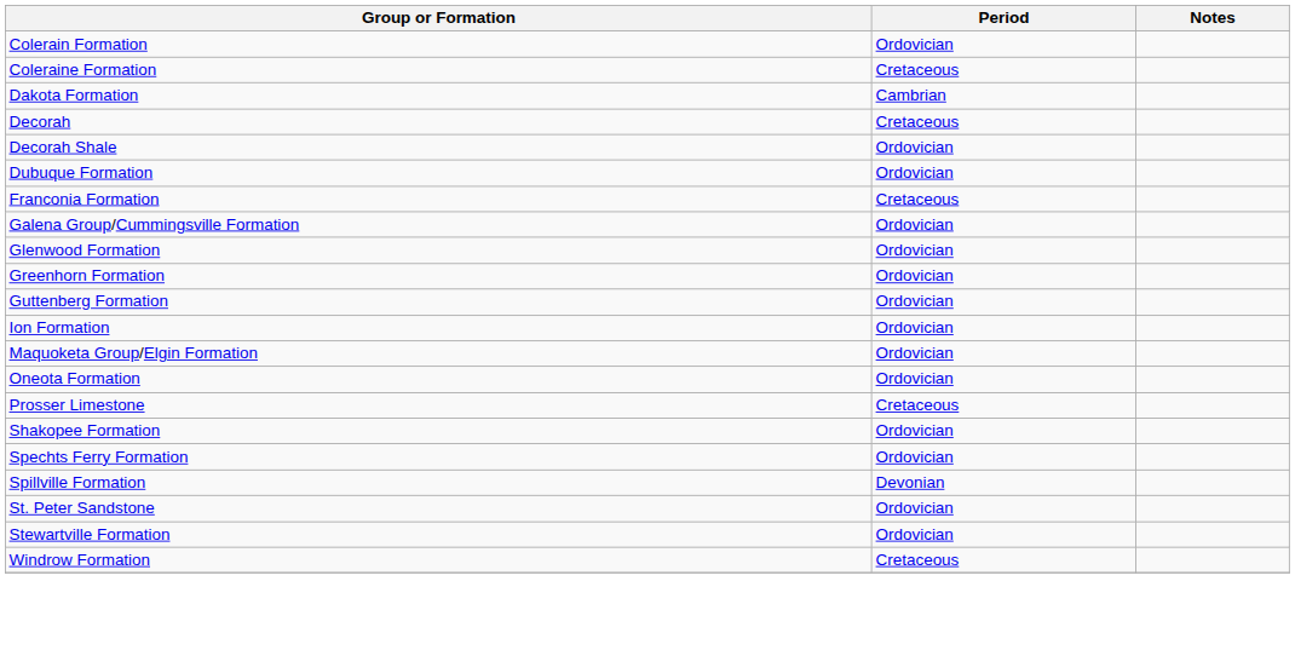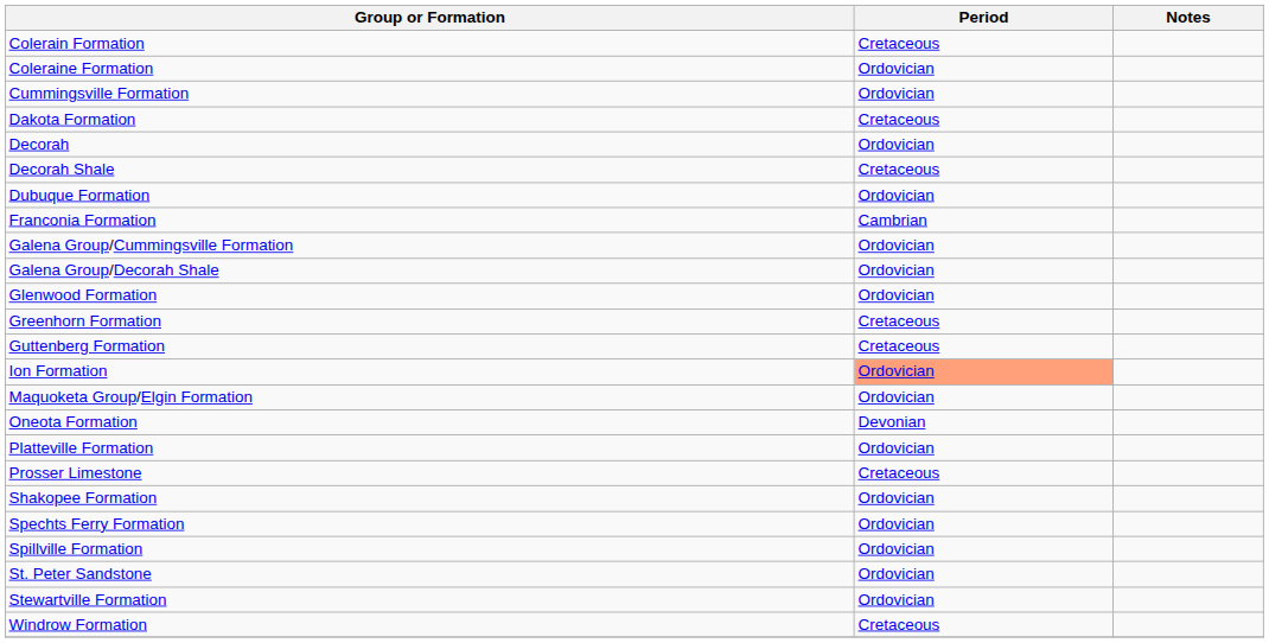 <table class="wikitable sortable" style="width: 100%;">
 <tr>
 <th>Group or Formation</th>
 <th>Period</th>
 <th class="unsortable">Notes</th>
 </tr>
 <tr>
 <td><a href='#'>Colerain Formation</a></td>
+<td><a href='#'>Cretaceous</a></td>
+<td></td>
+</tr>
+<tr>
+<td><a href='#'>Coleraine Formation</a></td>
 <td><a href='#'>Ordovician</a></td>
 <td></td>
 </tr>
 <tr>
-<td><a href='#'>Coleraine Formation</a></td>
+<td><a href='#'>Cummingsville Formation</a></td>
+<td><a href='#'>Ordovician</a></td>
+<td></td>
+</tr>
+<tr>
+<td><a href='#'>Dakota Formation</a></td>
 <td><a href='#'>Cretaceous</a></td>
 <td></td>
 </tr>
 <tr>
-<td><a href='#'>Dakota Formation</a></td>
-<td><a href='#'>Cambrian</a></td>
-<td></td>
-</tr>
-<tr>
 <td><a href='#'>Decorah</a></td>
-<td><a href='#'>Cretaceous</a></td>
+<td><a href='#'>Ordovician</a></td>
 <td></td>
 </tr>
 <tr>
 <td><a href='#'>Decorah Shale</a></td>
-<td><a href='#'>Ordovician</a></td>
+<td><a href='#'>Cretaceous</a></td>
 <td></td>
 </tr>
 <tr>
 <td><a href='#'>Dubuque Formation</a></td>
 <td><a href='#'>Ordovician</a></td>
 <td></td>
 </tr>
 <tr>
 <td><a href='#'>Franconia Formation</a></td>
-<td><a href='#'>Cretaceous</a></td>
+<td><a href='#'>Cambrian</a></td>
 <td></td>
 </tr>
 <tr>
 <td><a href='#'>Galena Group</a>/<a href='#'>Cummingsville Formation</a></td>
+<td><a href='#'>Ordovician</a></td>
+<td></td>
+</tr>
+<tr>
+<td><a href='#'>Galena Group</a>/<a href='#'>Decorah Shale</a></td>
 <td><a href='#'>Ordovician</a></td>
 <td></td>
 </tr>
 <tr>
 <td><a href='#'>Glenwood Formation</a></td>
 <td><a href='#'>Ordovician</a></td>
 <td></td>
 </tr>
 <tr>
 <td><a href='#'>Greenhorn Formation</a></td>
-<td><a href='#'>Ordovician</a></td>
+<td><a href='#'>Cretaceous</a></td>
 <td></td>
 </tr>
 <tr>
 <td><a href='#'>Guttenberg Formation</a></td>
-<td><a href='#'>Ordovician</a></td>
+<td><a href='#'>Cretaceous</a></td>
 <td></td>
 </tr>
 <tr>
 <td><a href='#'>Ion Formation</a></td>
-<td><a href='#'>Ordovician</a></td>
+<td style="background: lightsalmon;"><a href='#'>Ordovician</a></td>
 <td></td>
 </tr>
 <tr>
 <td><a href='#'>Maquoketa Group</a>/<a href='#'>Elgin Formation</a></td>
 <td><a href='#'>Ordovician</a></td>
 <td></td>
 </tr>
 <tr>
 <td><a href='#'>Oneota Formation</a></td>
+<td><a href='#'>Devonian</a></td>
+<td></td>
+</tr>
+<tr>
+<td><a href='#'>Platteville Formation</a></td>
 <td><a href='#'>Ordovician</a></td>
 <td></td>
 </tr>
 <tr>
 <td><a href='#'>Prosser Limestone</a></td>
 <td><a href='#'>Cretaceous</a></td>
 <td></td>
 </tr>
 <tr>
 <td><a href='#'>Shakopee Formation</a></td>
 <td><a href='#'>Ordovician</a></td>
 <td></td>
 </tr>
 <tr>
 <td><a href='#'>Spechts Ferry Formation</a></td>
 <td><a href='#'>Ordovician</a></td>
 <td></td>
 </tr>
 <tr>
 <td><a href='#'>Spillville Formation</a></td>
-<td><a href='#'>Devonian</a></td>
+<td><a href='#'>Ordovician</a></td>
 <td></td>
 </tr>
 <tr>
 <td><a href='#'>St. Peter Sandstone</a></td>
 <td><a href='#'>Ordovician</a></td>
 <td></td>
 </tr>
 <tr>
 <td><a href='#'>Stewartville Formation</a></td>
 <td><a href='#'>Ordovician</a></td>
 <td></td>
 </tr>
 <tr>
 <td><a href='#'>Windrow Formation</a></td>
 <td><a href='#'>Cretaceous</a></td>
 <td></td>
 </tr>
 <tr>
 </tr>
 </table>
